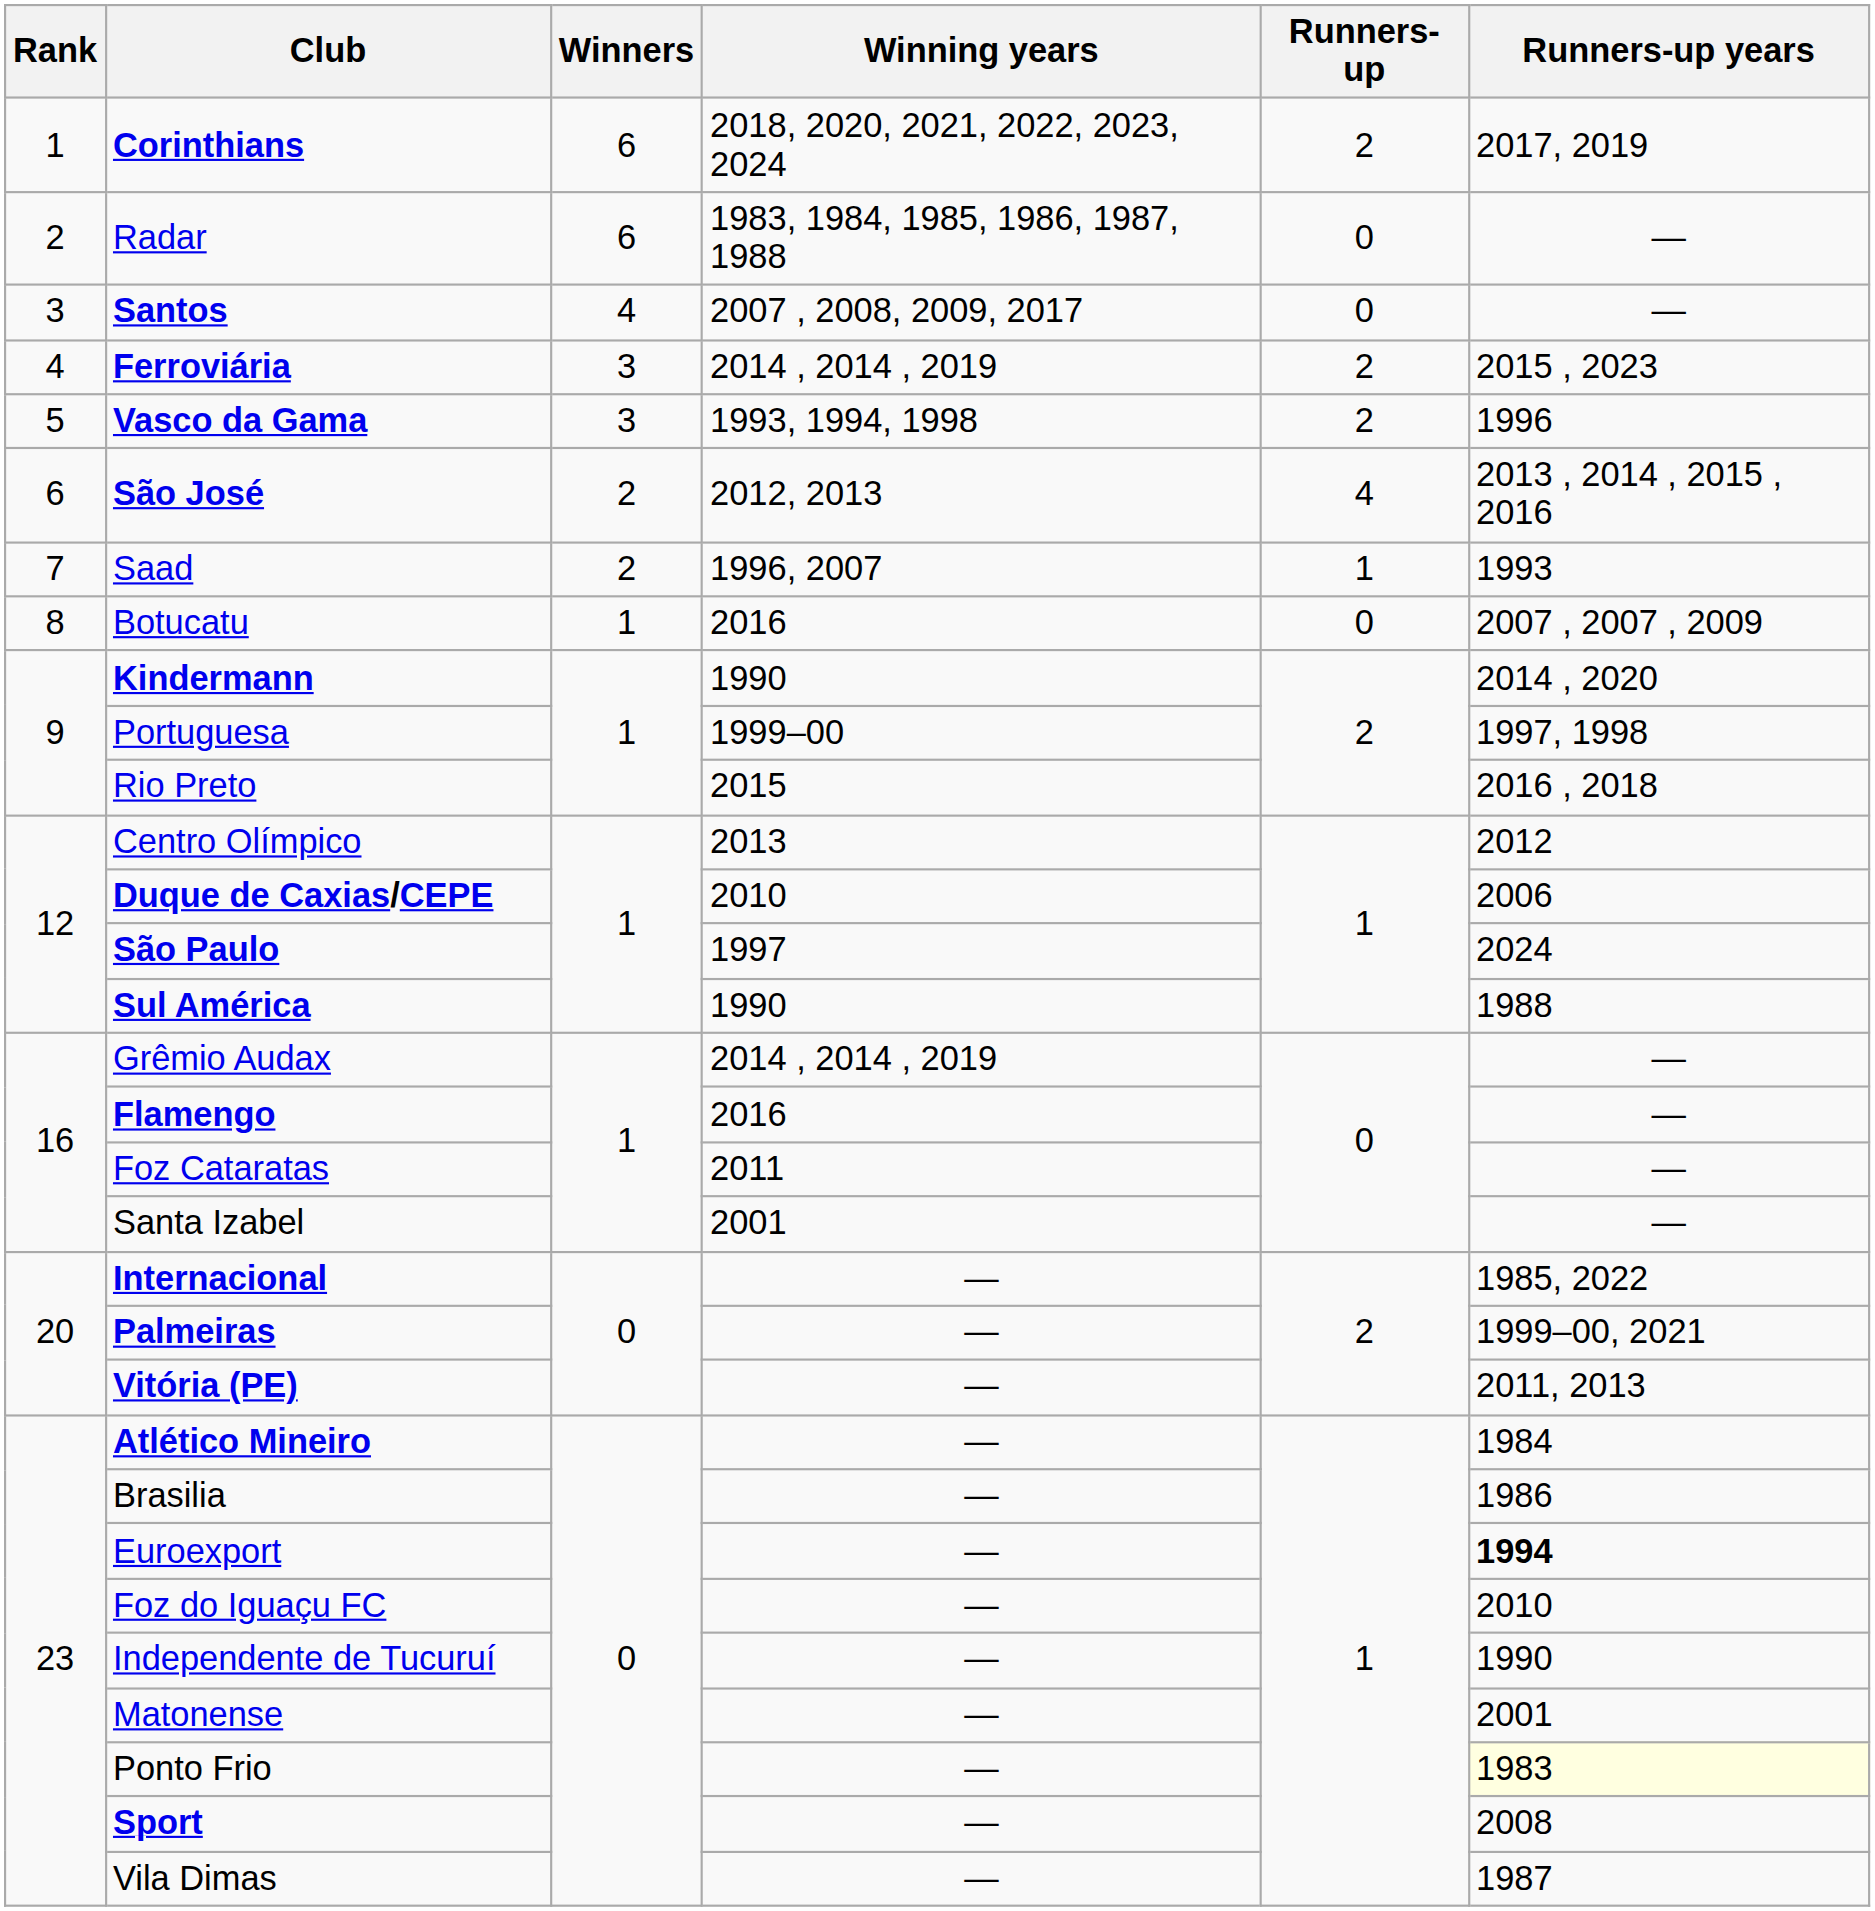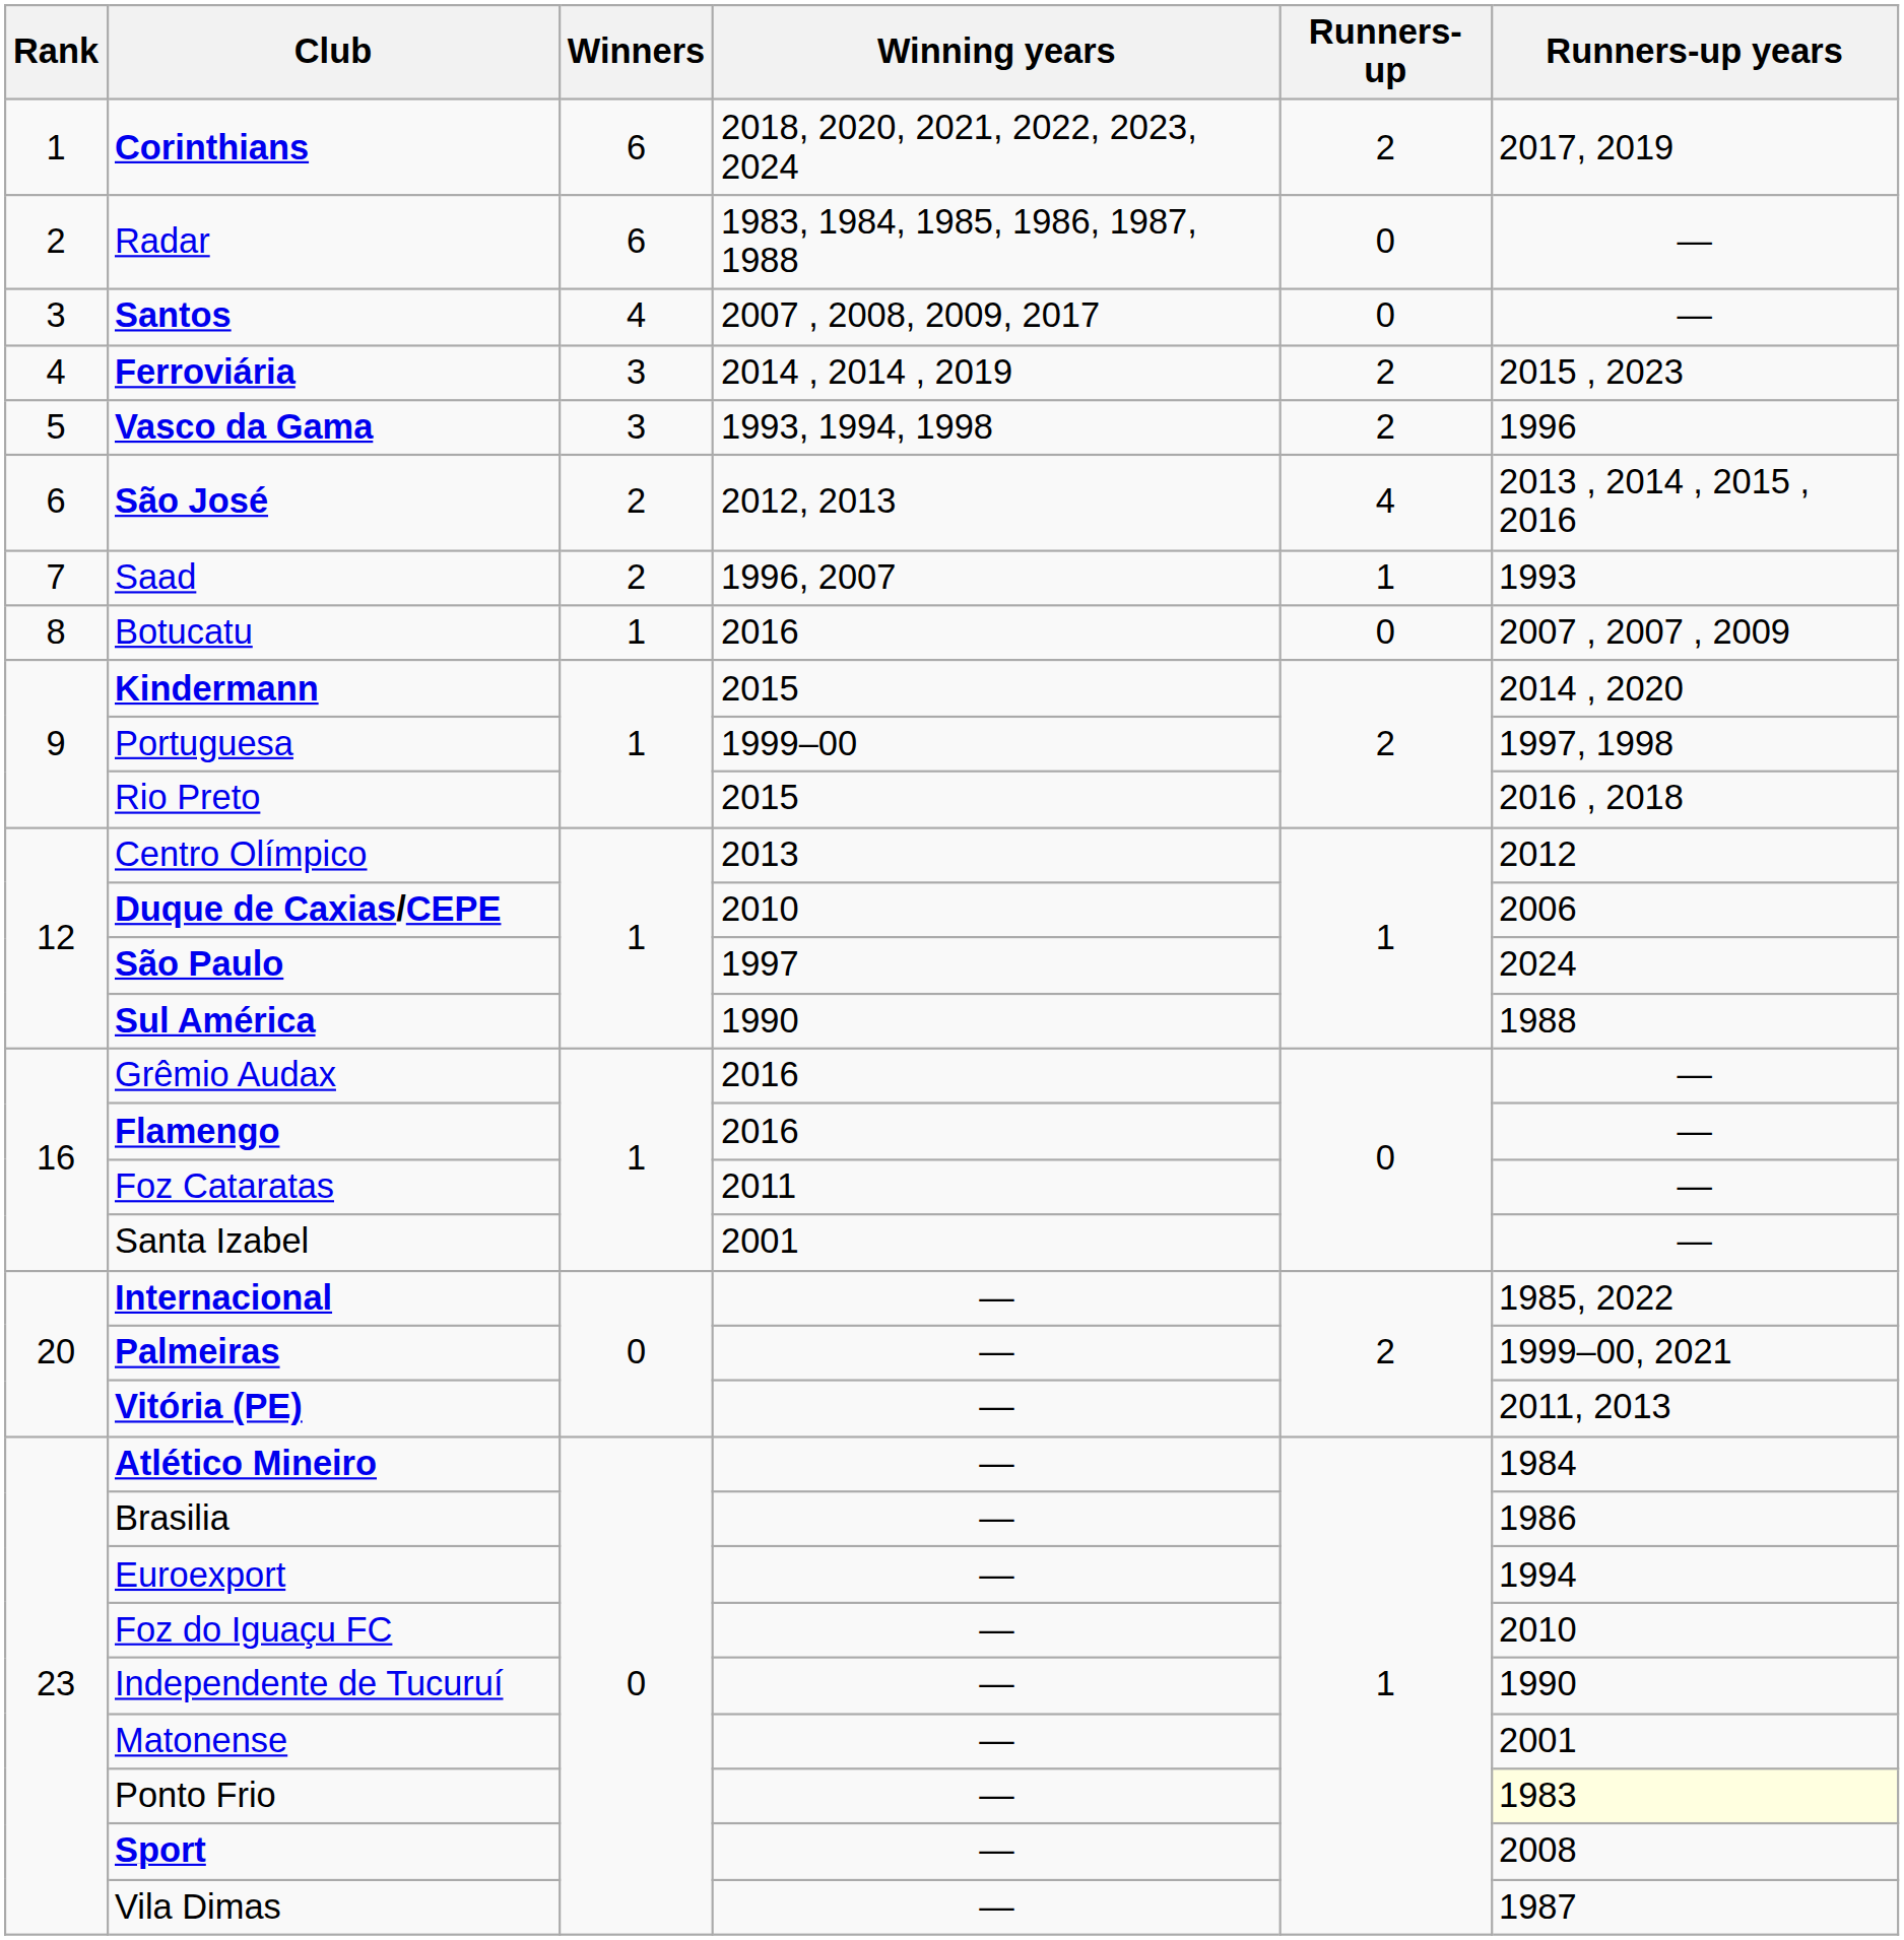 <table class="wikitable sortable">
 <tr>
 <th>Rank</th>
 <th style="width:200px">Club</th>
 <th>Winners</th>
 <th>Winning years</th>
 <th>Runners-up</th>
 <th>Runners-up years</th>
 </tr>
 <tr>
 <td align=center>1</td>
 <td><strong><a href='#'>Corinthians</a></strong></td>
 <td align=center>6</td>
 <td>2018, 2020, 2021, 2022, 2023, 2024</td>
 <td align=center>2</td>
 <td>2017, 2019</td>
 </tr>
 <tr>
 <td align=center>2</td>
 <td><a href='#'>Radar</a></td>
 <td align=center>6</td>
 <td>1983, 1984, 1985, 1986, 1987, 1988</td>
 <td align=center>0</td>
 <td align=center>—</td>
 </tr>
 <tr>
 <td align=center>3</td>
 <td><strong><a href='#'>Santos</a></strong></td>
 <td align=center>4</td>
 <td>2007 , 2008, 2009, 2017</td>
 <td align=center>0</td>
 <td align=center>—</td>
 </tr>
 <tr>
 <td align=center>4</td>
 <td><strong><a href='#'>Ferroviária</a></strong></td>
 <td align=center>3</td>
 <td>2014 , 2014 , 2019</td>
 <td align=center>2</td>
 <td>2015 , 2023</td>
 </tr>
 <tr>
 <td align=center>5</td>
 <td><strong><a href='#'>Vasco da Gama</a></strong></td>
 <td align=center>3</td>
 <td>1993, 1994, 1998</td>
 <td align=center>2</td>
 <td>1996</td>
 </tr>
 <tr>
 <td align=center>6</td>
 <td><strong><a href='#'>São José</a></strong></td>
 <td align=center>2</td>
 <td>2012, 2013 </td>
 <td align=center>4</td>
 <td>2013 , 2014 , 2015 , 2016 </td>
 </tr>
 <tr>
 <td align=center>7</td>
 <td><a href='#'>Saad</a></td>
 <td align=center>2</td>
 <td>1996, 2007 </td>
 <td align=center>1</td>
 <td>1993</td>
 </tr>
 <tr>
 <td align=center>8</td>
 <td><a href='#'>Botucatu</a></td>
 <td align=center>1</td>
 <td>2016 </td>
 <td align=center>0</td>
 <td>2007 , 2007 , 2009</td>
 </tr>
 <tr>
 <td rowspan=3 align=center>9</td>
 <td><strong><a href='#'>Kindermann</a></strong></td>
 <td rowspan=3 align=center>1</td>
-<td>1990</td>
+<td>2015 </td>
 <td rowspan=3 align=center>2</td>
 <td>2014 , 2020</td>
 </tr>
 <tr>
 <td><a href='#'>Portuguesa</a></td>
 <td>1999–00</td>
 <td>1997, 1998</td>
 </tr>
 <tr>
 <td><a href='#'>Rio Preto</a></td>
 <td>2015 </td>
 <td>2016 , 2018</td>
 </tr>
 <tr>
 <td rowspan=4 align=center>12</td>
 <td><a href='#'>Centro Olímpico</a></td>
 <td rowspan=4 align=center>1</td>
 <td>2013 </td>
 <td rowspan=4 align=center>1</td>
 <td>2012 </td>
 </tr>
 <tr>
 <td><strong><a href='#'>Duque de Caxias</a>/<a href='#'>CEPE</a></strong></td>
 <td>2010</td>
 <td>2006</td>
 </tr>
 <tr>
 <td><strong><a href='#'>São Paulo</a></strong></td>
 <td>1997</td>
 <td>2024</td>
 </tr>
 <tr>
 <td><strong><a href='#'>Sul América</a></strong></td>
 <td>1990</td>
 <td>1988</td>
 </tr>
 <tr>
 <td rowspan=4 align=center>16</td>
 <td><a href='#'>Grêmio Audax</a> </td>
 <td rowspan=4 align=center>1</td>
-<td>2014 , 2014 , 2019</td>
+<td>2016 </td>
 <td rowspan=4 align=center>0</td>
 <td align=center>—</td>
 </tr>
 <tr>
 <td><strong><a href='#'>Flamengo</a></strong></td>
 <td>2016 </td>
 <td align=center>—</td>
 </tr>
 <tr>
 <td><a href='#'>Foz Cataratas</a></td>
 <td>2011</td>
 <td align=center>—</td>
 </tr>
 <tr>
 <td>Santa Izabel</td>
 <td>2001</td>
 <td align=center>—</td>
 </tr>
 <tr>
 <td rowspan=3 align=center>20</td>
 <td><strong><a href='#'>Internacional</a></strong></td>
 <td rowspan=3 align=center>0</td>
 <td align=center>—</td>
 <td rowspan=3 align=center>2</td>
 <td>1985, 2022</td>
 </tr>
 <tr>
 <td><strong><a href='#'>Palmeiras</a></strong></td>
 <td align=center>—</td>
 <td>1999–00, 2021</td>
 </tr>
 <tr>
 <td><strong><a href='#'>Vitória (PE)</a></strong></td>
 <td align=center>—</td>
 <td>2011, 2013 </td>
 </tr>
 <tr>
 <td rowspan=9 align=center>23</td>
 <td><strong><a href='#'>Atlético Mineiro</a></strong></td>
 <td rowspan=9 align=center>0</td>
 <td align=center>—</td>
 <td rowspan=9 align=center>1</td>
 <td>1984</td>
 </tr>
 <tr>
 <td>Brasilia</td>
 <td align=center>—</td>
 <td>1986</td>
 </tr>
 <tr>
 <td><a href='#'>Euroexport</a></td>
 <td align=center>—</td>
-<td><strong>1994</strong></td>
+<td>1994</td>
 </tr>
 <tr>
 <td><a href='#'>Foz do Iguaçu FC</a></td>
 <td align=center>—</td>
 <td>2010</td>
 </tr>
 <tr>
 <td><a href='#'>Independente de Tucuruí</a></td>
 <td align=center>—</td>
 <td>1990</td>
 </tr>
 <tr>
 <td><a href='#'>Matonense</a></td>
 <td align=center>—</td>
 <td>2001</td>
 </tr>
 <tr>
 <td>Ponto Frio</td>
 <td align=center>—</td>
 <td style="background: lightyellow;">1983</td>
 </tr>
 <tr>
 <td><strong><a href='#'>Sport</a></strong></td>
 <td align=center>—</td>
 <td>2008</td>
 </tr>
 <tr>
 <td>Vila Dimas</td>
 <td align=center>—</td>
 <td>1987</td>
 </tr>
 </table>
